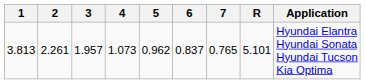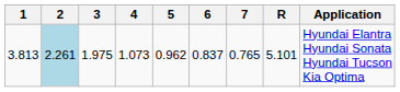 <table class=wikitable>
 <tr>
 <th>1</th>
 <th>2</th>
 <th>3</th>
 <th>4</th>
 <th>5</th>
 <th>6</th>
 <th>7</th>
 <th>R</th>
 <th>Application</th>
 </tr>
 <tr>
 <td>3.813</td>
-<td>2.261</td>
-<td>1.957</td>
+<td style="background: lightblue;">2.261</td>
+<td>1.975</td>
 <td>1.073</td>
 <td>0.962</td>
 <td>0.837</td>
 <td>0.765</td>
 <td>5.101</td>
 <td><a href='#'>Hyundai Elantra</a><br><a href='#'>Hyundai Sonata</a><br><a href='#'>Hyundai Tucson</a><br><a href='#'>Kia Optima</a></td>
 </tr>
 </table>
